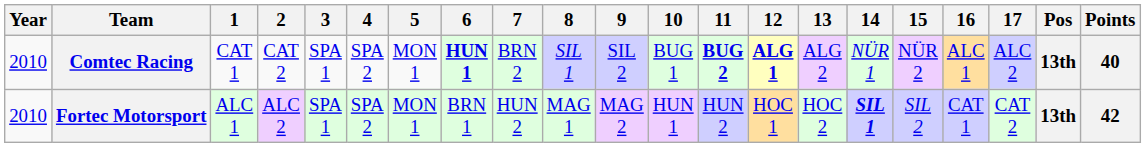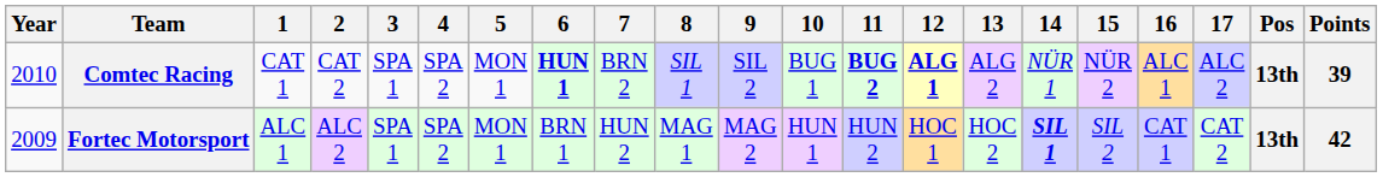 <table class="wikitable" style="text-align:center; font-size:85%">
 <tr>
 <th>Year</th>
 <th>Team</th>
 <th>1</th>
 <th>2</th>
 <th>3</th>
 <th>4</th>
 <th>5</th>
 <th>6</th>
 <th>7</th>
 <th>8</th>
 <th>9</th>
 <th>10</th>
 <th>11</th>
 <th>12</th>
 <th>13</th>
 <th>14</th>
 <th>15</th>
 <th>16</th>
 <th>17</th>
 <th>Pos</th>
 <th>Points</th>
 </tr>
 <tr>
 <td><a href='#'>2010</a></td>
 <th nowrap><a href='#'>Comtec Racing</a></th>
 <td><a href='#'>CAT<br>1</a></td>
 <td><a href='#'>CAT<br>2</a></td>
 <td><a href='#'>SPA<br>1</a></td>
 <td><a href='#'>SPA<br>2</a></td>
 <td><a href='#'>MON<br>1</a></td>
 <td style="background:#DFFFDF;"><strong><a href='#'>HUN<br>1</a><br></strong></td>
 <td style="background:#DFFFDF;"><a href='#'>BRN<br>2</a><br></td>
 <td style="background:#CFCFFF;"><em><a href='#'>SIL<br>1</a></em><br></td>
 <td style="background:#CFCFFF;"><a href='#'>SIL<br>2</a><br></td>
 <td style="background:#DFFFDF;"><a href='#'>BUG<br>1</a><br></td>
 <td style="background:#DFFFDF;"><strong><a href='#'>BUG<br>2</a></strong><br></td>
 <td style="background:#FFFFBF;"><strong><a href='#'>ALG<br>1</a></strong><br></td>
 <td style="background:#EFCFFF;"><a href='#'>ALG<br>2</a><br></td>
 <td style="background:#DFFFDF;"><em><a href='#'>NÜR<br>1</a></em><br></td>
 <td style="background:#EFCFFF;"><a href='#'>NÜR<br>2</a><br></td>
 <td style="background:#FFDF9F;"><a href='#'>ALC<br>1</a><br></td>
 <td style="background:#CFCFFF;"><a href='#'>ALC<br>2</a><br></td>
 <th>13th</th>
-<th>40</th>
+<th>39</th>
 </tr>
 <tr>
-<td><a href='#'>2010</a></td>
+<td><a href='#'>2009</a></td>
 <th nowrap><a href='#'>Fortec Motorsport</a></th>
 <td style="background:#DFFFDF;"><a href='#'>ALC<br>1</a><br></td>
 <td style="background:#EFCFFF;"><a href='#'>ALC<br>2</a><br></td>
 <td style="background:#DFFFDF;"><a href='#'>SPA<br>1</a><br></td>
 <td style="background:#DFFFDF;"><a href='#'>SPA<br>2</a><br></td>
 <td style="background:#DFFFDF;"><a href='#'>MON<br>1</a><br></td>
 <td style="background:#DFFFDF;"><a href='#'>BRN<br>1</a><br></td>
 <td style="background:#DFFFDF;"><a href='#'>HUN<br>2</a><br></td>
 <td style="background:#DFFFDF;"><a href='#'>MAG<br>1</a><br></td>
 <td style="background:#EFCFFF;"><a href='#'>MAG<br>2</a><br></td>
 <td style="background:#EFCFFF;"><a href='#'>HUN<br>1</a><br></td>
 <td style="background:#CFCFFF;"><a href='#'>HUN<br>2</a><br></td>
 <td style="background:#FFDF9F;"><a href='#'>HOC<br>1</a><br></td>
 <td style="background:#DFFFDF;"><a href='#'>HOC<br>2</a><br></td>
 <td style="background:#CFCFFF;"><strong><em><a href='#'>SIL<br>1</a></em></strong><br></td>
 <td style="background:#CFCFFF;"><em><a href='#'>SIL<br>2</a></em><br></td>
 <td style="background:#CFCFFF;"><a href='#'>CAT<br>1</a><br></td>
 <td style="background:#DFFFDF;"><a href='#'>CAT<br>2</a><br></td>
 <th>13th</th>
 <th>42</th>
 </tr>
 </table>
